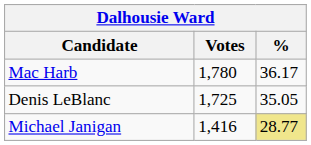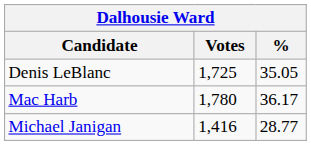 <table class="wikitable">
 <tr>
 <th colspan="3"><a href='#'>Dalhousie Ward</a></th>
 </tr>
 <tr>
 <th style="width: 170px">Candidate</th>
 <th style="width: 50px">Votes</th>
 <th style="width: 40px">%</th>
 </tr>
 <tr>
+<td>Denis LeBlanc</td>
+<td>1,725</td>
+<td>35.05</td>
+</tr>
+<tr>
 <td><a href='#'>Mac Harb</a></td>
 <td>1,780</td>
 <td>36.17</td>
 </tr>
 <tr>
-<td>Denis LeBlanc</td>
-<td>1,725</td>
-<td>35.05</td>
-</tr>
-<tr>
 <td><a href='#'>Michael Janigan</a></td>
 <td>1,416</td>
-<td style="background: khaki;">28.77</td>
+<td>28.77</td>
 </tr>
 </table>
